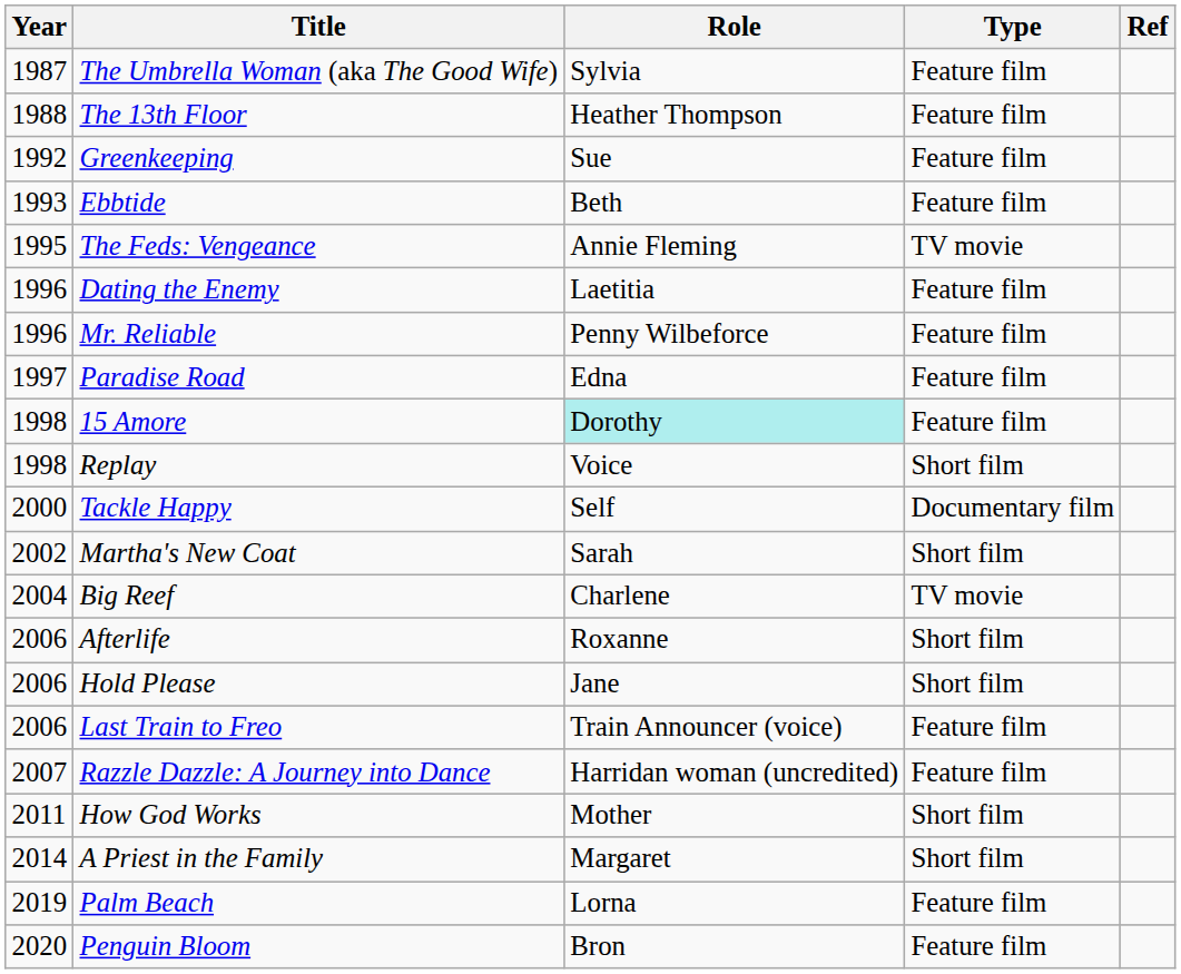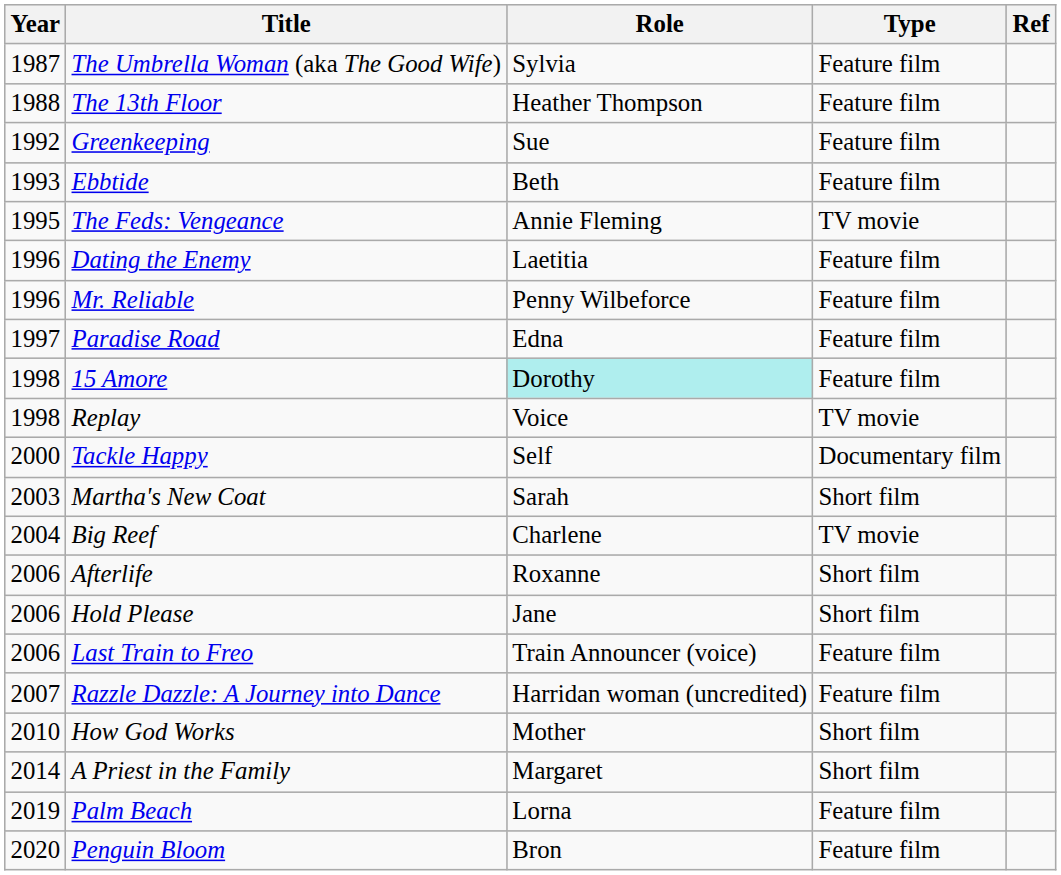 <table class="wikitable sortable">
 <tr>
 <th>Year</th>
 <th>Title</th>
 <th>Role</th>
 <th>Type</th>
 <th>Ref</th>
 </tr>
 <tr>
 <td>1987</td>
 <td><em><a href='#'>The Umbrella Woman</a></em> (aka <em>The Good Wife</em>)</td>
 <td>Sylvia</td>
 <td>Feature film</td>
 <td></td>
 </tr>
 <tr>
 <td>1988</td>
 <td><em><a href='#'>The 13th Floor</a></em></td>
 <td>Heather Thompson</td>
 <td>Feature film</td>
 <td></td>
 </tr>
 <tr>
 <td>1992</td>
 <td><em><a href='#'>Greenkeeping</a></em></td>
 <td>Sue</td>
 <td>Feature film</td>
 <td></td>
 </tr>
 <tr>
 <td>1993</td>
 <td><em><a href='#'>Ebbtide</a></em></td>
 <td>Beth</td>
 <td>Feature film</td>
 <td></td>
 </tr>
 <tr>
 <td>1995</td>
 <td><em><a href='#'>The Feds: Vengeance</a></em></td>
 <td>Annie Fleming</td>
 <td>TV movie</td>
 <td></td>
 </tr>
 <tr>
 <td>1996</td>
 <td><em><a href='#'>Dating the Enemy</a></em></td>
 <td>Laetitia</td>
 <td>Feature film</td>
 <td></td>
 </tr>
 <tr>
 <td>1996</td>
 <td><em><a href='#'>Mr. Reliable</a></em></td>
 <td>Penny Wilbeforce</td>
 <td>Feature film</td>
 <td></td>
 </tr>
 <tr>
 <td>1997</td>
 <td><em><a href='#'>Paradise Road</a></em></td>
 <td>Edna</td>
 <td>Feature film</td>
 <td></td>
 </tr>
 <tr>
 <td>1998</td>
 <td><em><a href='#'>15 Amore</a></em></td>
 <td style="background: paleturquoise;">Dorothy</td>
 <td>Feature film</td>
 <td></td>
 </tr>
 <tr>
 <td>1998</td>
 <td><em>Replay</em></td>
 <td>Voice</td>
-<td>Short film</td>
+<td>TV movie</td>
 <td></td>
 </tr>
 <tr>
 <td>2000</td>
 <td><em><a href='#'>Tackle Happy</a></em></td>
 <td>Self</td>
 <td>Documentary film</td>
 <td></td>
 </tr>
 <tr>
-<td>2002</td>
+<td>2003</td>
 <td><em>Martha's New Coat</em></td>
 <td>Sarah</td>
 <td>Short film</td>
 <td></td>
 </tr>
 <tr>
 <td>2004</td>
 <td><em>Big Reef</em></td>
 <td>Charlene</td>
 <td>TV movie</td>
 <td></td>
 </tr>
 <tr>
 <td>2006</td>
 <td><em>Afterlife</em></td>
 <td>Roxanne</td>
 <td>Short film</td>
 <td></td>
 </tr>
 <tr>
 <td>2006</td>
 <td><em>Hold Please</em></td>
 <td>Jane</td>
 <td>Short film</td>
 <td></td>
 </tr>
 <tr>
 <td>2006</td>
 <td><em><a href='#'>Last Train to Freo</a></em></td>
 <td>Train Announcer (voice)</td>
 <td>Feature film</td>
 <td></td>
 </tr>
 <tr>
 <td>2007</td>
 <td><em><a href='#'>Razzle Dazzle: A Journey into Dance</a></em></td>
 <td>Harridan woman (uncredited)</td>
 <td>Feature film</td>
 <td></td>
 </tr>
 <tr>
-<td>2011</td>
+<td>2010</td>
 <td><em>How God Works</em></td>
 <td>Mother</td>
 <td>Short film</td>
 <td></td>
 </tr>
 <tr>
 <td>2014</td>
 <td><em>A Priest in the Family</em></td>
 <td>Margaret</td>
 <td>Short film</td>
 <td></td>
 </tr>
 <tr>
 <td>2019</td>
 <td><em><a href='#'>Palm Beach</a></em></td>
 <td>Lorna</td>
 <td>Feature film</td>
 <td></td>
 </tr>
 <tr>
 <td>2020</td>
 <td><em><a href='#'>Penguin Bloom</a></em></td>
 <td>Bron</td>
 <td>Feature film</td>
 <td></td>
 </tr>
 </table>
